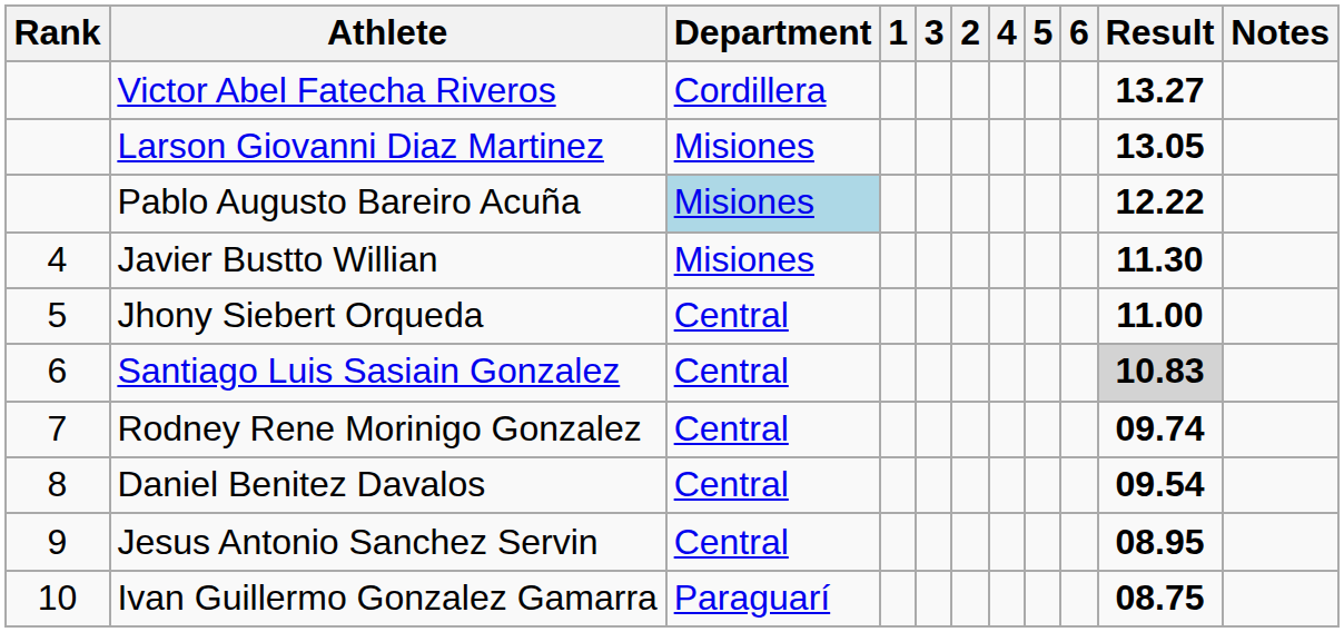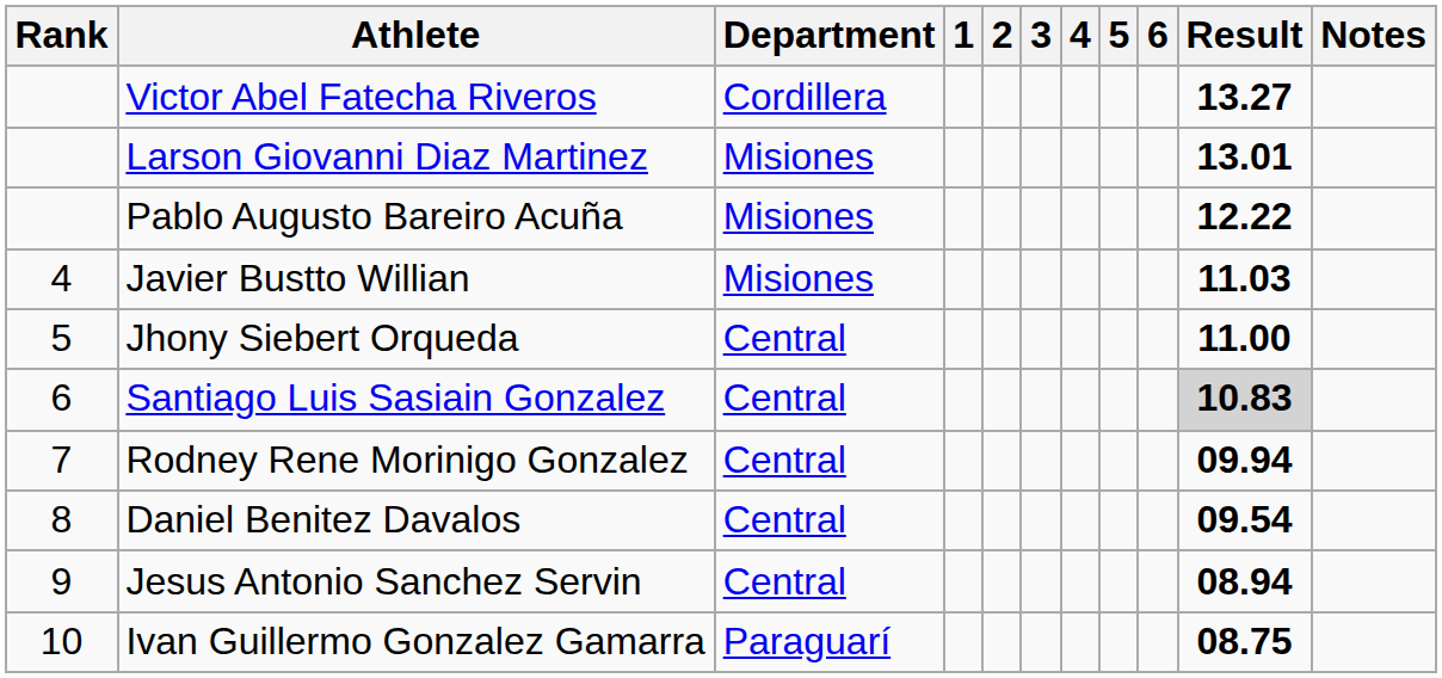 <table class="sortable wikitable" style="text-align:center">
 <tr>
 <th>Rank</th>
 <th>Athlete</th>
 <th>Department</th>
 <th>1</th>
+<th>2</th>
 <th>3</th>
-<th>2</th>
 <th>4</th>
 <th>5</th>
 <th>6</th>
 <th>Result</th>
 <th>Notes</th>
 </tr>
 <tr>
 <td></td>
 <td align="left"><a href='#'>Victor Abel Fatecha Riveros</a></td>
 <td align="left"><a href='#'>Cordillera</a></td>
 <td></td>
 <td></td>
 <td></td>
 <td></td>
 <td></td>
 <td></td>
 <td><strong>13.27</strong></td>
 <td></td>
 </tr>
 <tr>
 <td></td>
 <td align="left"><a href='#'>Larson Giovanni Diaz Martinez</a></td>
 <td align="left"><a href='#'>Misiones</a></td>
 <td></td>
 <td></td>
 <td></td>
 <td></td>
 <td></td>
 <td></td>
-<td><strong>13.05</strong></td>
+<td><strong>13.01</strong></td>
 <td></td>
 </tr>
 <tr>
 <td></td>
 <td align="left">Pablo Augusto Bareiro Acuña</td>
-<td align="left" style="background: lightblue;"><a href='#'>Misiones</a></td>
+<td align="left"><a href='#'>Misiones</a></td>
 <td></td>
 <td></td>
 <td></td>
 <td></td>
 <td></td>
 <td></td>
 <td><strong>12.22</strong></td>
 <td></td>
 </tr>
 <tr>
 <td>4</td>
 <td align="left">Javier Bustto Willian</td>
 <td align="left"><a href='#'>Misiones</a></td>
 <td></td>
 <td></td>
 <td></td>
 <td></td>
 <td></td>
 <td></td>
-<td><strong>11.30</strong></td>
+<td><strong>11.03</strong></td>
 <td></td>
 </tr>
 <tr>
 <td>5</td>
 <td align="left">Jhony Siebert Orqueda</td>
 <td align="left"><a href='#'>Central</a></td>
 <td></td>
 <td></td>
 <td></td>
 <td></td>
 <td></td>
 <td></td>
 <td><strong>11.00</strong></td>
 <td></td>
 </tr>
 <tr>
 <td>6</td>
 <td align="left"><a href='#'>Santiago Luis Sasiain Gonzalez</a></td>
 <td align="left"><a href='#'>Central</a></td>
 <td></td>
 <td></td>
 <td></td>
 <td></td>
 <td></td>
 <td></td>
 <td style="background: lightgrey;"><strong>10.83</strong></td>
 <td></td>
 </tr>
 <tr>
 <td>7</td>
 <td align="left">Rodney Rene Morinigo Gonzalez</td>
 <td align="left"><a href='#'>Central</a></td>
 <td></td>
 <td></td>
 <td></td>
 <td></td>
 <td></td>
 <td></td>
-<td><strong>09.74</strong></td>
+<td><strong>09.94</strong></td>
 <td></td>
 </tr>
 <tr>
 <td>8</td>
 <td align="left">Daniel Benitez Davalos</td>
 <td align="left"><a href='#'>Central</a></td>
 <td></td>
 <td></td>
 <td></td>
 <td></td>
 <td></td>
 <td></td>
 <td><strong>09.54</strong></td>
 <td></td>
 </tr>
 <tr>
 <td>9</td>
 <td align="left">Jesus Antonio Sanchez Servin</td>
 <td align="left"><a href='#'>Central</a></td>
 <td></td>
 <td></td>
 <td></td>
 <td></td>
 <td></td>
 <td></td>
-<td><strong>08.95</strong></td>
+<td><strong>08.94</strong></td>
 <td></td>
 </tr>
 <tr>
 <td>10</td>
 <td align="left">Ivan Guillermo Gonzalez Gamarra</td>
 <td align="left"><a href='#'>Paraguarí</a></td>
 <td></td>
 <td></td>
 <td></td>
 <td></td>
 <td></td>
 <td></td>
 <td><strong>08.75</strong></td>
 <td></td>
 </tr>
 </table>
